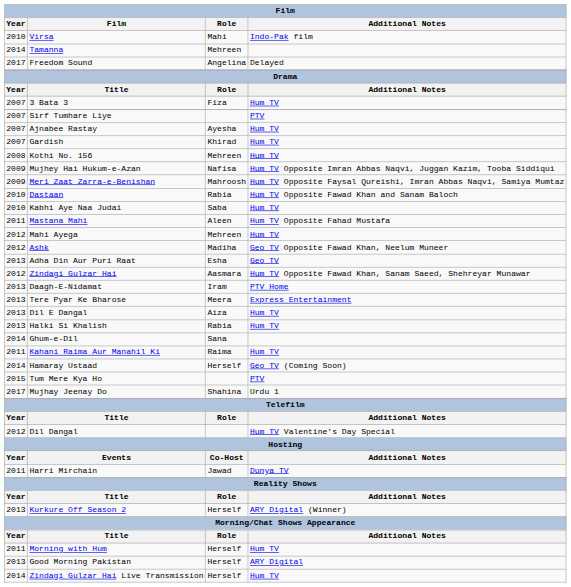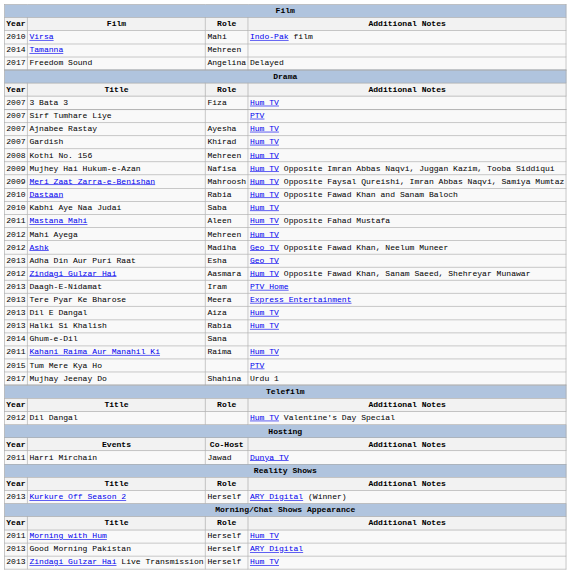 <table class="wikitable">
 <tr>
 <th colspan="4" style="background: LightSteelBlue;">Film</th>
 </tr>
 <tr>
 <th>Year</th>
 <th>Film</th>
 <th>Role</th>
 <th>Additional Notes</th>
 </tr>
 <tr>
 <td>2010</td>
 <td><a href='#'>Virsa</a></td>
 <td>Mahi</td>
 <td><a href='#'>Indo-Pak</a> film</td>
 </tr>
 <tr>
 <td>2014</td>
 <td><a href='#'>Tamanna</a></td>
 <td>Mehreen</td>
 <td></td>
 </tr>
 <tr>
 <td>2017</td>
 <td>Freedom Sound</td>
 <td>Angelina</td>
 <td>Delayed</td>
 </tr>
 <tr>
 </tr>
 <tr style="background:#ccc; text-align:center;">
 <th colspan="4" style="background: LightSteelBlue;">Drama</th>
 </tr>
 <tr style="background:#ccc; text-align:center;">
 <th>Year</th>
 <th>Title</th>
 <th>Role</th>
 <th>Additional Notes</th>
 </tr>
 <tr>
 <td>2007</td>
 <td>3 Bata 3</td>
 <td>Fiza</td>
 <td><a href='#'>Hum TV</a></td>
 </tr>
 <tr>
 </tr>
 <tr>
 <td>2007</td>
 <td>Sirf Tumhare Liye</td>
 <td></td>
 <td><a href='#'>PTV</a></td>
 </tr>
 <tr>
 <td>2007</td>
 <td>Ajnabee Rastay</td>
 <td>Ayesha</td>
 <td><a href='#'>Hum TV</a></td>
 </tr>
 <tr>
 <td>2007</td>
 <td>Gardish</td>
 <td>Khirad</td>
 <td><a href='#'>Hum TV</a></td>
 </tr>
 <tr>
 <td>2008</td>
 <td>Kothi No. 156</td>
 <td>Mehreen</td>
 <td><a href='#'>Hum TV</a></td>
 </tr>
 <tr>
 <td>2009</td>
 <td>Mujhey Hai Hukum-e-Azan</td>
 <td>Nafisa</td>
 <td><a href='#'>Hum TV</a> Opposite Imran Abbas Naqvi, Juggan Kazim, Tooba Siddiqui</td>
 </tr>
 <tr>
 <td>2009</td>
 <td><a href='#'>Meri Zaat Zarra-e-Benishan</a></td>
 <td>Mahroosh</td>
 <td><a href='#'>Hum TV</a> Opposite Faysal Qureishi, Imran Abbas Naqvi, Samiya Mumtaz</td>
 </tr>
 <tr>
 <td>2010</td>
 <td><a href='#'>Dastaan</a></td>
 <td>Rabia</td>
 <td><a href='#'>Hum TV</a> Opposite Fawad Khan and Sanam Baloch</td>
 </tr>
 <tr>
 <td>2010</td>
 <td>Kabhi Aye Naa Judai</td>
 <td>Saba</td>
 <td><a href='#'>Hum TV</a></td>
 </tr>
 <tr>
 <td>2011</td>
 <td><a href='#'>Mastana Mahi</a></td>
 <td>Aleen</td>
 <td><a href='#'>Hum TV</a> Opposite Fahad Mustafa</td>
 </tr>
 <tr>
 <td>2012</td>
 <td>Mahi Ayega</td>
 <td>Mehreen</td>
 <td><a href='#'>Hum TV</a></td>
 </tr>
 <tr>
 <td>2012</td>
 <td><a href='#'>Ashk</a></td>
 <td>Madiha</td>
 <td><a href='#'>Geo TV</a> Opposite Fawad Khan, Neelum Muneer</td>
 </tr>
 <tr>
 <td>2013</td>
 <td>Adha Din Aur Puri Raat</td>
 <td>Esha</td>
 <td><a href='#'>Geo TV</a></td>
 </tr>
 <tr>
 <td>2012</td>
 <td><a href='#'>Zindagi Gulzar Hai</a></td>
 <td>Aasmara</td>
 <td><a href='#'>Hum TV</a> Opposite Fawad Khan, Sanam Saeed, Shehreyar Munawar</td>
 </tr>
 <tr>
 <td>2013</td>
 <td>Daagh-E-Nidamat</td>
 <td>Iram</td>
 <td><a href='#'>PTV Home</a></td>
 </tr>
 <tr>
 <td>2013</td>
 <td>Tere Pyar Ke Bharose</td>
 <td>Meera</td>
 <td><a href='#'>Express Entertainment</a></td>
 </tr>
 <tr>
 <td>2013</td>
 <td>Dil E Dangal</td>
 <td>Aiza</td>
 <td><a href='#'>Hum TV</a></td>
 </tr>
 <tr>
 <td>2013</td>
 <td>Halki Si Khalish</td>
 <td>Rabia</td>
 <td><a href='#'>Hum TV</a></td>
 </tr>
 <tr>
 <td>2014</td>
 <td>Ghum-e-Dil</td>
 <td>Sana</td>
 <td></td>
 </tr>
 <tr>
 <td>2011</td>
 <td><a href='#'>Kahani Raima Aur Manahil Ki</a></td>
 <td>Raima</td>
 <td><a href='#'>Hum TV</a></td>
 </tr>
 <tr>
-<td>2014</td>
-<td>Hamaray Ustaad</td>
-<td>Herself</td>
-<td><a href='#'>Geo TV</a> (Coming Soon)</td>
-</tr>
-<tr>
 <td>2015</td>
 <td>Tum Mere Kya Ho</td>
 <td></td>
 <td><a href='#'>PTV</a></td>
 </tr>
 <tr>
 <td>2017</td>
 <td>Mujhay Jeenay Do</td>
 <td>Shahina</td>
 <td>Urdu 1</td>
 </tr>
 <tr>
 </tr>
 <tr style="background:#ccc; text-align:center;">
 <th colspan="4" style="background: LightSteelBlue;">Telefilm</th>
 </tr>
 <tr style="background:#ccc; text-align:center;">
 <th>Year</th>
 <th>Title</th>
 <th>Role</th>
 <th>Additional Notes</th>
 </tr>
 <tr>
 <td>2012</td>
 <td>Dil Dangal</td>
 <td></td>
 <td><a href='#'>Hum TV</a> Valentine's Day Special</td>
 </tr>
 <tr style="background:#ccc; text-align:center;">
 <th colspan="4" style="background: LightSteelBlue;">Hosting</th>
 </tr>
 <tr style="background:#ccc; text-align:center;">
 <th>Year</th>
 <th>Events</th>
 <th>Co-Host</th>
 <th>Additional Notes</th>
 </tr>
 <tr>
 <td>2011</td>
 <td>Harri Mirchain</td>
 <td>Jawad</td>
 <td><a href='#'>Dunya TV</a></td>
 </tr>
 <tr style="background:#ccc; text-align:center;">
 <th colspan="4" style="background: LightSteelBlue;">Reality Shows</th>
 </tr>
 <tr style="background:#ccc; text-align:center;">
 <th>Year</th>
 <th>Title</th>
 <th>Role</th>
 <th>Additional Notes</th>
 </tr>
 <tr>
 <td>2013</td>
 <td><a href='#'>Kurkure Off Season 2</a></td>
 <td>Herself</td>
 <td><a href='#'>ARY Digital</a> (Winner)</td>
 </tr>
 <tr style="background:#ccc; text-align:center;">
 <th colspan="4" style="background: LightSteelBlue;">Morning/Chat Shows Appearance</th>
 </tr>
 <tr style="background:#ccc; text-align:center;">
 <th>Year</th>
 <th>Title</th>
 <th>Role</th>
 <th>Additional Notes</th>
 </tr>
 <tr>
 <td>2011</td>
 <td><a href='#'>Morning with Hum</a></td>
 <td>Herself</td>
 <td><a href='#'>Hum TV</a></td>
 </tr>
 <tr>
 <td>2013</td>
 <td>Good Morning Pakistan</td>
 <td>Herself</td>
 <td><a href='#'>ARY Digital</a></td>
 </tr>
 <tr>
-<td>2014</td>
+<td>2013</td>
 <td><a href='#'>Zindagi Gulzar Hai</a> Live Transmission</td>
 <td>Herself</td>
 <td><a href='#'>Hum TV</a></td>
 </tr>
 </table>
